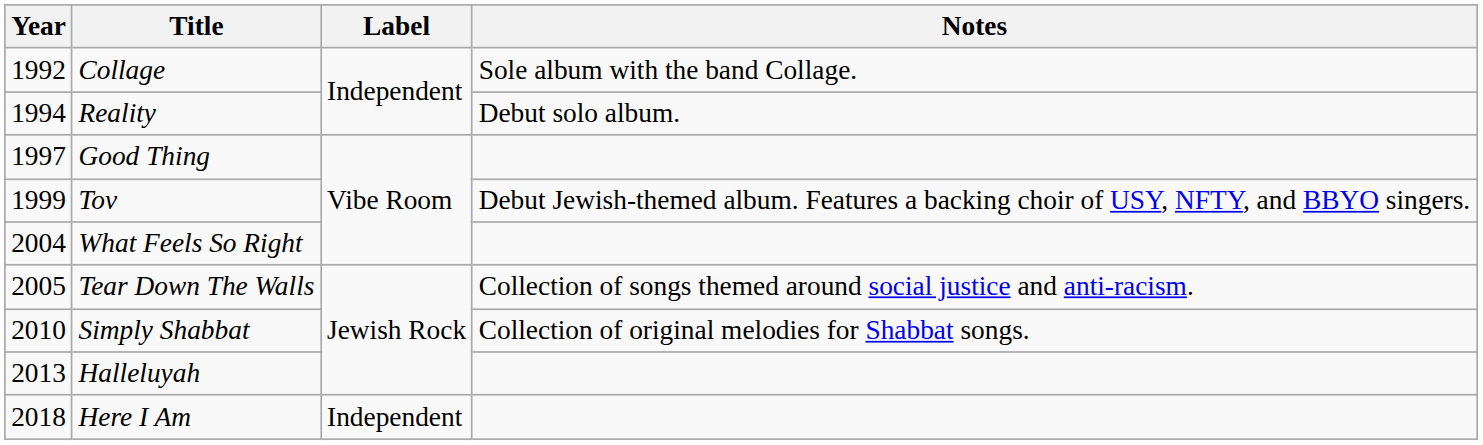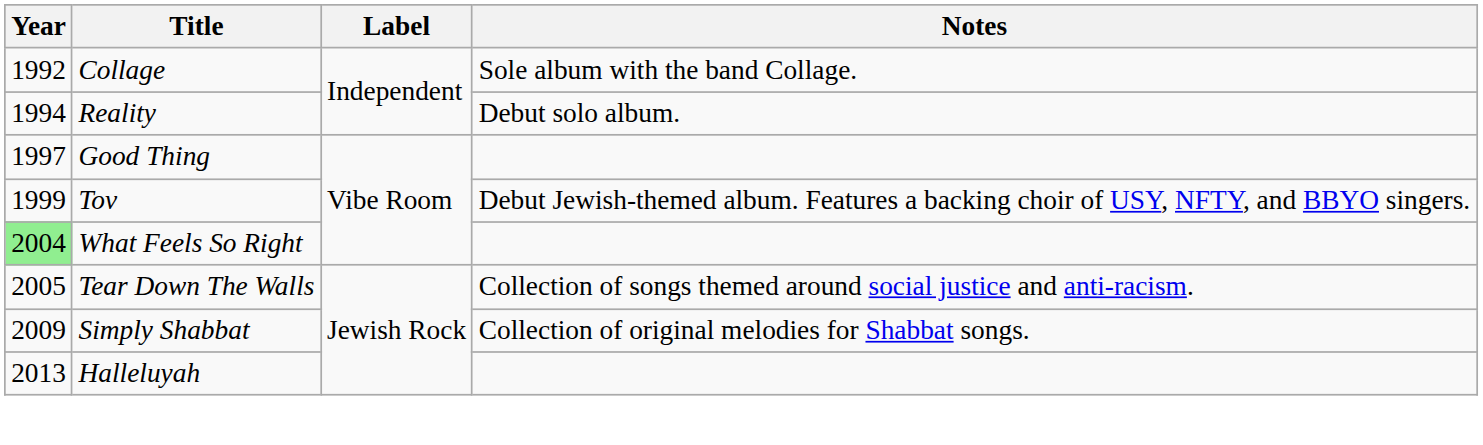 <table class="wikitable">
 <tr>
 <th>Year</th>
 <th>Title</th>
 <th>Label</th>
 <th>Notes</th>
 </tr>
 <tr>
 <td>1992</td>
 <td><em>Collage</em></td>
 <td rowspan="2">Independent</td>
 <td>Sole album with the band Collage.</td>
 </tr>
 <tr>
 <td>1994</td>
 <td><em>Reality</em></td>
 <td>Debut solo album.</td>
 </tr>
 <tr>
 <td>1997</td>
 <td><em>Good Thing</em></td>
 <td rowspan="3">Vibe Room</td>
 <td></td>
 </tr>
 <tr>
 <td>1999</td>
 <td><em>Tov</em></td>
 <td>Debut Jewish-themed album. Features a backing choir of <a href='#'>USY</a>, <a href='#'>NFTY</a>, and <a href='#'>BBYO</a> singers.</td>
 </tr>
 <tr>
-<td>2004</td>
+<td style="background: lightgreen;">2004</td>
 <td><em>What Feels So Right</em></td>
 <td></td>
 </tr>
 <tr>
 <td>2005</td>
 <td><em>Tear Down The Walls</em></td>
 <td rowspan="3">Jewish Rock</td>
 <td>Collection of songs themed around <a href='#'>social justice</a> and <a href='#'>anti-racism</a>.</td>
 </tr>
 <tr>
-<td>2010</td>
+<td>2009</td>
 <td><em>Simply Shabbat</em></td>
 <td>Collection of original melodies for <a href='#'>Shabbat</a> songs.</td>
 </tr>
 <tr>
 <td>2013</td>
 <td><em>Halleluyah</em></td>
 <td></td>
 </tr>
-<tr>
-<td>2018</td>
-<td><em>Here I Am</em></td>
-<td>Independent</td>
-<td></td>
-</tr>
 </table>
